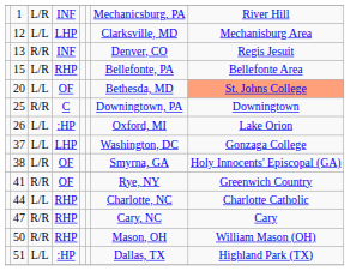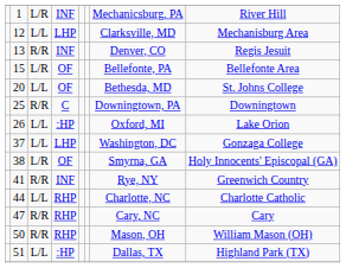 <table class="wikitable sortable">
 <tr>
 </tr>
 <tr>
 </tr>
 <tr align="center">
 <td></td>
 <td>1</td>
 <td>L/R</td>
 <td><a href='#'>INF</a></td>
 <td></td>
 <td></td>
 <td><a href='#'>Mechanicsburg, PA</a></td>
 <td><a href='#'>River Hill</a></td>
 </tr>
 <tr align="center">
 <td></td>
 <td>12</td>
 <td>L/L</td>
 <td><a href='#'>LHP</a></td>
 <td></td>
 <td></td>
 <td><a href='#'>Clarksville, MD</a></td>
 <td><a href='#'>Mechanisburg Area</a></td>
 </tr>
 <tr align="center">
 <td></td>
 <td>13</td>
 <td>R/R</td>
 <td><a href='#'>INF</a></td>
 <td></td>
 <td></td>
 <td><a href='#'>Denver, CO</a></td>
 <td><a href='#'>Regis Jesuit</a></td>
 </tr>
 <tr align="center">
 <td></td>
 <td>15</td>
 <td>L/R</td>
-<td><a href='#'>RHP</a></td>
+<td><a href='#'>OF</a></td>
 <td></td>
 <td></td>
 <td><a href='#'>Bellefonte, PA</a></td>
 <td><a href='#'>Bellefonte Area</a></td>
 </tr>
 <tr align="center">
 <td></td>
 <td>20</td>
 <td>L/L</td>
 <td><a href='#'>OF</a></td>
 <td></td>
 <td></td>
 <td><a href='#'>Bethesda, MD</a></td>
-<td style="background: lightsalmon;"><a href='#'>St. Johns College</a></td>
+<td><a href='#'>St. Johns College</a></td>
 </tr>
 <tr align="center">
 <td></td>
 <td>25</td>
 <td>R/R</td>
 <td><a href='#'>C</a></td>
 <td></td>
 <td></td>
 <td><a href='#'>Downingtown, PA</a></td>
 <td><a href='#'>Downingtown</a></td>
 </tr>
 <tr align="center">
 <td></td>
 <td>26</td>
 <td>L/L</td>
 <td><a href='#'>:HP</a></td>
 <td></td>
 <td></td>
 <td><a href='#'>Oxford, MI</a></td>
 <td><a href='#'>Lake Orion</a></td>
 </tr>
 <tr align="center">
 <td></td>
 <td>37</td>
 <td>L/L</td>
 <td><a href='#'>LHP</a></td>
 <td></td>
 <td></td>
 <td><a href='#'>Washington, DC</a></td>
 <td><a href='#'>Gonzaga College</a></td>
 </tr>
 <tr align="center">
 <td></td>
 <td>38</td>
 <td>L/R</td>
 <td><a href='#'>OF</a></td>
 <td></td>
 <td></td>
 <td><a href='#'>Smyrna, GA</a></td>
 <td><a href='#'>Holy Innocents' Episcopal (GA)</a></td>
 </tr>
 <tr align="center">
 <td></td>
 <td>41</td>
 <td>R/R</td>
-<td><a href='#'>OF</a></td>
+<td><a href='#'>INF</a></td>
 <td></td>
 <td></td>
 <td><a href='#'>Rye, NY</a></td>
 <td><a href='#'>Greenwich Country</a></td>
 </tr>
 <tr align="center">
 <td></td>
 <td>44</td>
 <td>L/L</td>
 <td><a href='#'>RHP</a></td>
 <td></td>
 <td></td>
 <td><a href='#'>Charlotte, NC</a></td>
 <td><a href='#'>Charlotte Catholic</a></td>
 </tr>
 <tr align="center">
 <td></td>
 <td>47</td>
 <td>R/R</td>
 <td><a href='#'>RHP</a></td>
 <td></td>
 <td></td>
 <td><a href='#'>Cary, NC</a></td>
 <td><a href='#'>Cary</a></td>
 </tr>
 <tr align="center">
 <td></td>
 <td>50</td>
 <td>R/R</td>
 <td><a href='#'>RHP</a></td>
 <td></td>
 <td></td>
 <td><a href='#'>Mason, OH</a></td>
 <td><a href='#'>William Mason (OH)</a></td>
 </tr>
 <tr align="center">
 <td></td>
 <td>51</td>
 <td>L/L</td>
 <td><a href='#'>:HP</a></td>
 <td></td>
 <td></td>
 <td><a href='#'>Dallas, TX</a></td>
 <td><a href='#'>Highland Park (TX)</a></td>
 </tr>
 <tr>
 </tr>
 </table>
